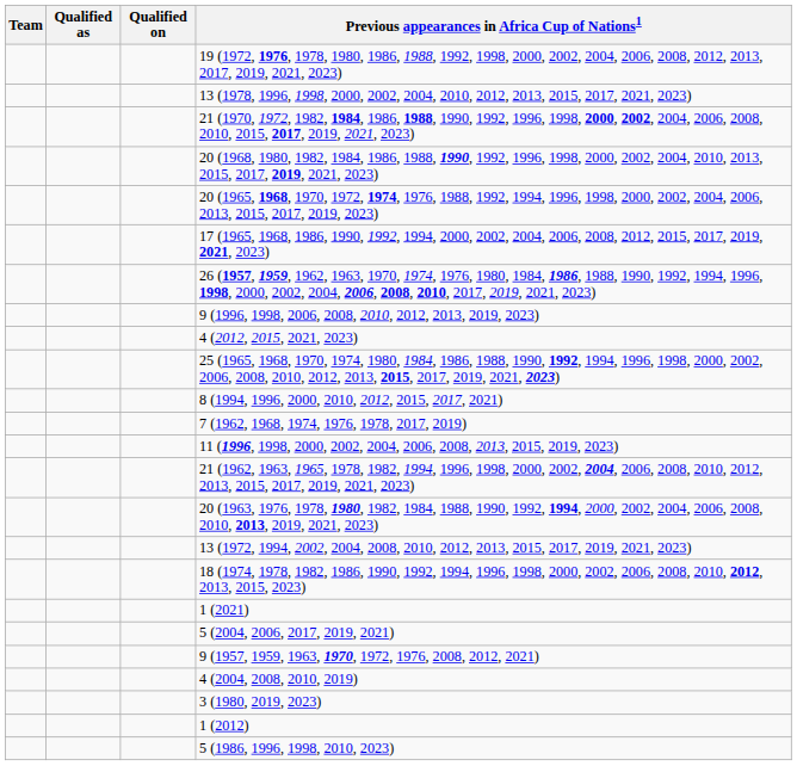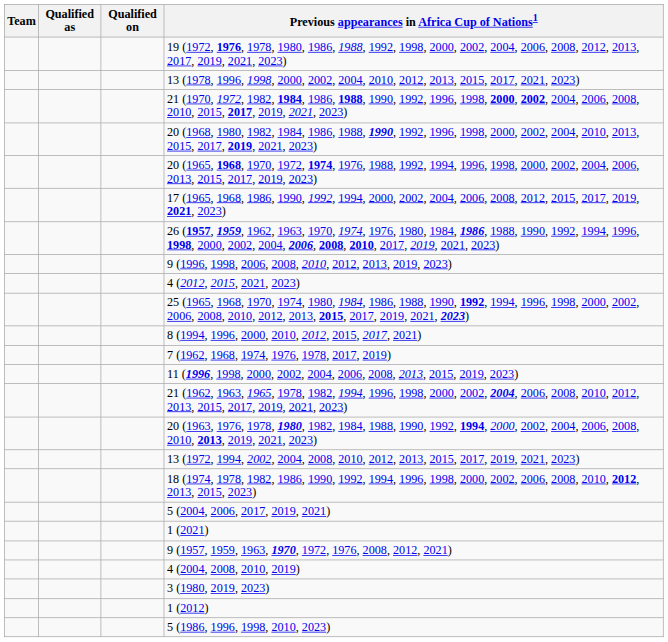 <table class="wikitable sortable" style="text-align:left;">
 <tr>
 <th>Team</th>
 <th>Qualified as</th>
 <th>Qualified on</th>
 <th data-sort-type="number">Previous <a href='#'>appearances</a> in <a href='#'>Africa Cup of Nations</a><sup><strong><a href='#'>1</a></strong></sup></th>
 </tr>
 <tr>
 <td></td>
 <td></td>
 <td></td>
 <td>19 (<a href='#'>1972</a>, <strong><a href='#'>1976</a></strong>, <a href='#'>1978</a>, <a href='#'>1980</a>, <a href='#'>1986</a>, <em><a href='#'>1988</a></em>, <a href='#'>1992</a>, <a href='#'>1998</a>, <a href='#'>2000</a>, <a href='#'>2002</a>, <a href='#'>2004</a>, <a href='#'>2006</a>, <a href='#'>2008</a>, <a href='#'>2012</a>, <a href='#'>2013</a>, <a href='#'>2017</a>, <a href='#'>2019</a>, <a href='#'>2021</a>, <a href='#'>2023</a>)</td>
 </tr>
 <tr>
 <td></td>
 <td></td>
 <td></td>
 <td>13 (<a href='#'>1978</a>, <a href='#'>1996</a>, <em><a href='#'>1998</a></em>, <a href='#'>2000</a>, <a href='#'>2002</a>, <a href='#'>2004</a>, <a href='#'>2010</a>, <a href='#'>2012</a>, <a href='#'>2013</a>, <a href='#'>2015</a>, <a href='#'>2017</a>, <a href='#'>2021</a>, <a href='#'>2023</a>)</td>
 </tr>
 <tr>
 <td></td>
 <td></td>
 <td></td>
 <td>21 (<a href='#'>1970</a>, <em><a href='#'>1972</a></em>, <a href='#'>1982</a>, <strong><a href='#'>1984</a></strong>, <a href='#'>1986</a>, <strong><a href='#'>1988</a></strong>, <a href='#'>1990</a>, <a href='#'>1992</a>, <a href='#'>1996</a>, <a href='#'>1998</a>, <strong><a href='#'>2000</a></strong>, <strong><a href='#'>2002</a></strong>, <a href='#'>2004</a>, <a href='#'>2006</a>, <a href='#'>2008</a>, <a href='#'>2010</a>, <a href='#'>2015</a>, <strong><a href='#'>2017</a></strong>, <a href='#'>2019</a>, <em><a href='#'>2021</a></em>, <a href='#'>2023</a>)</td>
 </tr>
 <tr>
 <td></td>
 <td></td>
 <td></td>
 <td>20 (<a href='#'>1968</a>, <a href='#'>1980</a>, <a href='#'>1982</a>, <a href='#'>1984</a>, <a href='#'>1986</a>, <a href='#'>1988</a>, <strong><em><a href='#'>1990</a></em></strong>, <a href='#'>1992</a>, <a href='#'>1996</a>, <a href='#'>1998</a>, <a href='#'>2000</a>, <a href='#'>2002</a>, <a href='#'>2004</a>, <a href='#'>2010</a>, <a href='#'>2013</a>, <a href='#'>2015</a>, <a href='#'>2017</a>, <strong><a href='#'>2019</a></strong>, <a href='#'>2021</a>, <a href='#'>2023</a>)</td>
 </tr>
 <tr>
 <td></td>
 <td></td>
 <td></td>
 <td>20 (<a href='#'>1965</a>, <strong><a href='#'>1968</a></strong>, <a href='#'>1970</a>, <a href='#'>1972</a>, <strong><a href='#'>1974</a></strong>, <a href='#'>1976</a>, <a href='#'>1988</a>, <a href='#'>1992</a>, <a href='#'>1994</a>, <a href='#'>1996</a>, <a href='#'>1998</a>, <a href='#'>2000</a>, <a href='#'>2002</a>, <a href='#'>2004</a>, <a href='#'>2006</a>, <a href='#'>2013</a>, <a href='#'>2015</a>, <a href='#'>2017</a>, <a href='#'>2019</a>, <a href='#'>2023</a>)</td>
 </tr>
 <tr>
 <td></td>
 <td></td>
 <td></td>
 <td>17 (<a href='#'>1965</a>, <a href='#'>1968</a>, <a href='#'>1986</a>, <a href='#'>1990</a>, <em><a href='#'>1992</a></em>, <a href='#'>1994</a>, <a href='#'>2000</a>, <a href='#'>2002</a>, <a href='#'>2004</a>, <a href='#'>2006</a>, <a href='#'>2008</a>, <a href='#'>2012</a>, <a href='#'>2015</a>, <a href='#'>2017</a>, <a href='#'>2019</a>, <strong><a href='#'>2021</a></strong>, <a href='#'>2023</a>)</td>
 </tr>
 <tr>
 <td></td>
 <td></td>
 <td></td>
 <td>26 (<strong><a href='#'>1957</a></strong>, <strong><em><a href='#'>1959</a></em></strong>, <a href='#'>1962</a>, <a href='#'>1963</a>, <a href='#'>1970</a>, <em><a href='#'>1974</a></em>, <a href='#'>1976</a>, <a href='#'>1980</a>, <a href='#'>1984</a>, <strong><em><a href='#'>1986</a></em></strong>, <a href='#'>1988</a>, <a href='#'>1990</a>, <a href='#'>1992</a>, <a href='#'>1994</a>, <a href='#'>1996</a>, <strong><a href='#'>1998</a></strong>, <a href='#'>2000</a>, <a href='#'>2002</a>, <a href='#'>2004</a>, <strong><em><a href='#'>2006</a></em></strong>, <strong><a href='#'>2008</a></strong>, <strong><a href='#'>2010</a></strong>, <a href='#'>2017</a>, <em><a href='#'>2019</a></em>, <a href='#'>2021</a>, <a href='#'>2023</a>)</td>
 </tr>
 <tr>
 <td></td>
 <td></td>
 <td></td>
 <td>9 (<a href='#'>1996</a>, <a href='#'>1998</a>, <a href='#'>2006</a>, <a href='#'>2008</a>, <em><a href='#'>2010</a></em>, <a href='#'>2012</a>, <a href='#'>2013</a>, <a href='#'>2019</a>, <a href='#'>2023</a>)</td>
 </tr>
 <tr>
 <td></td>
 <td></td>
 <td></td>
 <td>4 (<em><a href='#'>2012</a></em>, <em><a href='#'>2015</a></em>, <a href='#'>2021</a>, <a href='#'>2023</a>)</td>
 </tr>
 <tr>
 <td></td>
 <td></td>
 <td></td>
 <td>25 (<a href='#'>1965</a>, <a href='#'>1968</a>, <a href='#'>1970</a>, <a href='#'>1974</a>, <a href='#'>1980</a>, <em><a href='#'>1984</a></em>, <a href='#'>1986</a>, <a href='#'>1988</a>, <a href='#'>1990</a>, <strong><a href='#'>1992</a></strong>, <a href='#'>1994</a>, <a href='#'>1996</a>, <a href='#'>1998</a>, <a href='#'>2000</a>, <a href='#'>2002</a>, <a href='#'>2006</a>, <a href='#'>2008</a>, <a href='#'>2010</a>, <a href='#'>2012</a>, <a href='#'>2013</a>, <strong><a href='#'>2015</a></strong>, <a href='#'>2017</a>, <a href='#'>2019</a>, <a href='#'>2021</a>, <strong><em><a href='#'>2023</a></em></strong>)</td>
 </tr>
 <tr>
 <td></td>
 <td></td>
 <td></td>
 <td>8 (<a href='#'>1994</a>, <a href='#'>1996</a>, <a href='#'>2000</a>, <a href='#'>2010</a>, <em><a href='#'>2012</a></em>, <a href='#'>2015</a>, <em><a href='#'>2017</a></em>, <a href='#'>2021</a>)</td>
 </tr>
 <tr>
 <td></td>
 <td></td>
 <td></td>
 <td>7 (<a href='#'>1962</a>, <a href='#'>1968</a>, <a href='#'>1974</a>, <a href='#'>1976</a>, <a href='#'>1978</a>, <a href='#'>2017</a>, <a href='#'>2019</a>)</td>
 </tr>
 <tr>
 <td></td>
 <td></td>
 <td></td>
 <td>11 (<strong><em><a href='#'>1996</a></em></strong>, <a href='#'>1998</a>, <a href='#'>2000</a>, <a href='#'>2002</a>, <a href='#'>2004</a>, <a href='#'>2006</a>, <a href='#'>2008</a>, <em><a href='#'>2013</a></em>, <a href='#'>2015</a>, <a href='#'>2019</a>, <a href='#'>2023</a>)</td>
 </tr>
 <tr>
 <td></td>
 <td></td>
 <td></td>
 <td>21 (<a href='#'>1962</a>, <a href='#'>1963</a>, <em><a href='#'>1965</a></em>, <a href='#'>1978</a>, <a href='#'>1982</a>, <em><a href='#'>1994</a></em>, <a href='#'>1996</a>, <a href='#'>1998</a>, <a href='#'>2000</a>, <a href='#'>2002</a>, <strong><em><a href='#'>2004</a></em></strong>, <a href='#'>2006</a>, <a href='#'>2008</a>, <a href='#'>2010</a>, <a href='#'>2012</a>, <a href='#'>2013</a>, <a href='#'>2015</a>, <a href='#'>2017</a>, <a href='#'>2019</a>, <a href='#'>2021</a>, <a href='#'>2023</a>)</td>
 </tr>
 <tr>
 <td></td>
 <td></td>
 <td></td>
 <td>20 (<a href='#'>1963</a>, <a href='#'>1976</a>, <a href='#'>1978</a>, <strong><em><a href='#'>1980</a></em></strong>, <a href='#'>1982</a>, <a href='#'>1984</a>, <a href='#'>1988</a>, <a href='#'>1990</a>, <a href='#'>1992</a>, <strong><a href='#'>1994</a></strong>, <em><a href='#'>2000</a></em>, <a href='#'>2002</a>, <a href='#'>2004</a>, <a href='#'>2006</a>, <a href='#'>2008</a>, <a href='#'>2010</a>, <strong><a href='#'>2013</a></strong>, <a href='#'>2019</a>, <a href='#'>2021</a>, <a href='#'>2023</a>)</td>
 </tr>
 <tr>
 <td></td>
 <td></td>
 <td></td>
 <td>13 (<a href='#'>1972</a>, <a href='#'>1994</a>, <em><a href='#'>2002</a></em>, <a href='#'>2004</a>, <a href='#'>2008</a>, <a href='#'>2010</a>, <a href='#'>2012</a>, <a href='#'>2013</a>, <a href='#'>2015</a>, <a href='#'>2017</a>, <a href='#'>2019</a>, <a href='#'>2021</a>, <a href='#'>2023</a>)</td>
 </tr>
 <tr>
 <td></td>
 <td></td>
 <td></td>
 <td>18 (<a href='#'>1974</a>, <a href='#'>1978</a>, <a href='#'>1982</a>, <a href='#'>1986</a>, <a href='#'>1990</a>, <a href='#'>1992</a>, <a href='#'>1994</a>, <a href='#'>1996</a>, <a href='#'>1998</a>, <a href='#'>2000</a>, <a href='#'>2002</a>, <a href='#'>2006</a>, <a href='#'>2008</a>, <a href='#'>2010</a>, <strong><a href='#'>2012</a></strong>, <a href='#'>2013</a>, <a href='#'>2015</a>, <a href='#'>2023</a>)</td>
 </tr>
 <tr>
 <td></td>
 <td></td>
 <td></td>
-<td>1 (<a href='#'>2021</a>)</td>
+<td>5 (<a href='#'>2004</a>, <a href='#'>2006</a>, <a href='#'>2017</a>, <a href='#'>2019</a>, <a href='#'>2021</a>)</td>
 </tr>
 <tr>
 <td></td>
 <td></td>
 <td></td>
-<td>5 (<a href='#'>2004</a>, <a href='#'>2006</a>, <a href='#'>2017</a>, <a href='#'>2019</a>, <a href='#'>2021</a>)</td>
+<td>1 (<a href='#'>2021</a>)</td>
 </tr>
 <tr>
 <td></td>
 <td></td>
 <td></td>
 <td>9 (<a href='#'>1957</a>, <a href='#'>1959</a>, <a href='#'>1963</a>, <strong><em><a href='#'>1970</a></em></strong>,  <a href='#'>1972</a>, <a href='#'>1976</a>, <a href='#'>2008</a>, <a href='#'>2012</a>, <a href='#'>2021</a>)</td>
 </tr>
 <tr>
 <td></td>
 <td></td>
 <td></td>
 <td>4 (<a href='#'>2004</a>, <a href='#'>2008</a>, <a href='#'>2010</a>, <a href='#'>2019</a>)</td>
 </tr>
 <tr>
 <td></td>
 <td></td>
 <td></td>
 <td>3 (<a href='#'>1980</a>, <a href='#'>2019</a>, <a href='#'>2023</a>)</td>
 </tr>
 <tr>
 <td></td>
 <td></td>
 <td></td>
 <td>1 (<a href='#'>2012</a>)</td>
 </tr>
 <tr>
 <td></td>
 <td></td>
 <td></td>
 <td>5 (<a href='#'>1986</a>, <a href='#'>1996</a>, <a href='#'>1998</a>, <a href='#'>2010</a>, <a href='#'>2023</a>)</td>
 </tr>
 </table>
